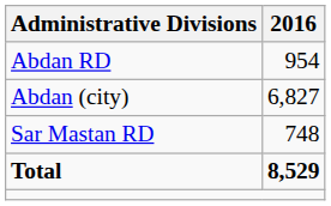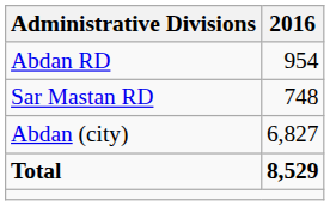 <table class="wikitable">
 <tr>
 <th>Administrative Divisions</th>
 <th>2016</th>
 </tr>
 <tr>
 <td><a href='#'>Abdan RD</a></td>
 <td style="text-align: right;">954</td>
 </tr>
 <tr>
+<td><a href='#'>Sar Mastan RD</a></td>
+<td style="text-align: right;">748</td>
+</tr>
+<tr>
 <td><a href='#'>Abdan</a> (city)</td>
 <td style="text-align: right;">6,827</td>
-</tr>
-<tr>
-<td><a href='#'>Sar Mastan RD</a></td>
-<td style="text-align: right;">748</td>
 </tr>
 <tr>
 <td><strong>Total</strong></td>
 <td style="text-align: right;"><strong>8,529</strong></td>
 </tr>
 <tr>
 <td colspan=2></td>
 </tr>
 </table>
